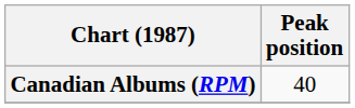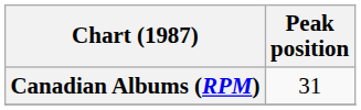 <table class="wikitable sortable plainrowheaders" style="text-align:center">
 <tr>
 <th scope="col">Chart (1987)</th>
 <th scope="col">Peak<br>position</th>
 </tr>
 <tr>
 <th scope="row">Canadian Albums (<em><a href='#'>RPM</a></em>)</th>
-<td>40</td>
+<td>31</td>
 </tr>
 <tr>
 </tr>
 <tr>
 </tr>
 </table>
